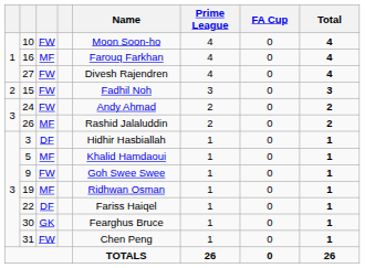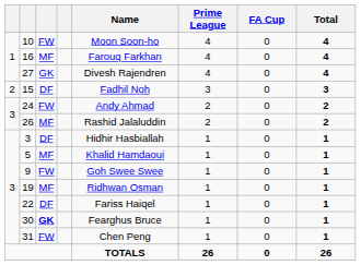 <table class="wikitable" style="font-size:95%; text-align:center;">
 <tr>
 <th width=15></th>
 <th width=15></th>
 <th width=15></th>
 <th width=15></th>
 <th width=150>Name</th>
 <th width=80><a href='#'>Prime League</a></th>
 <th width=80><a href='#'>FA Cup</a></th>
 <th width=80>Total</th>
 </tr>
 <tr>
 <td rowspan="3">1</td>
 <td>10</td>
 <td><a href='#'>FW</a></td>
 <td></td>
 <td><a href='#'>Moon Soon-ho</a></td>
 <td>4</td>
 <td>0</td>
 <td><strong>4</strong></td>
 </tr>
 <tr>
 <td>16</td>
 <td><a href='#'>MF</a></td>
 <td></td>
 <td><a href='#'>Farouq Farkhan</a></td>
 <td>4</td>
 <td>0</td>
 <td><strong>4</strong></td>
 </tr>
 <tr>
 <td>27</td>
-<td><a href='#'>FW</a></td>
+<td><a href='#'>GK</a></td>
 <td></td>
 <td>Divesh Rajendren</td>
 <td>4</td>
 <td>0</td>
 <td><strong>4</strong></td>
 </tr>
 <tr>
 <td rowspan="1">2</td>
 <td>15</td>
-<td><a href='#'>FW</a></td>
+<td><a href='#'>DF</a></td>
 <td></td>
 <td><a href='#'>Fadhil Noh</a></td>
 <td>3</td>
 <td>0</td>
 <td><strong>3</strong></td>
 </tr>
 <tr>
 <td rowspan="2">3</td>
 <td>24</td>
 <td><a href='#'>FW</a></td>
 <td></td>
 <td><a href='#'>Andy Ahmad</a></td>
 <td>2</td>
 <td>0</td>
 <td><strong>2</strong></td>
 </tr>
 <tr>
 <td>26</td>
 <td><a href='#'>MF</a></td>
 <td></td>
 <td>Rashid Jalaluddin</td>
 <td>2</td>
 <td>0</td>
 <td><strong>2</strong></td>
 </tr>
 <tr>
 <td rowspan="7">3</td>
 <td>3</td>
 <td><a href='#'>DF</a></td>
 <td></td>
 <td>Hidhir Hasbiallah</td>
 <td>1</td>
 <td>0</td>
 <td><strong>1</strong></td>
 </tr>
 <tr>
 <td>5</td>
 <td><a href='#'>MF</a></td>
 <td></td>
 <td><a href='#'>Khalid Hamdaoui</a></td>
 <td>1</td>
 <td>0</td>
 <td><strong>1</strong></td>
 </tr>
 <tr>
 <td>9</td>
 <td><a href='#'>FW</a></td>
 <td></td>
 <td><a href='#'>Goh Swee Swee</a></td>
 <td>1</td>
 <td>0</td>
 <td><strong>1</strong></td>
 </tr>
 <tr>
 <td>19</td>
 <td><a href='#'>MF</a></td>
 <td></td>
 <td><a href='#'>Ridhwan Osman</a></td>
 <td>1</td>
 <td>0</td>
 <td><strong>1</strong></td>
 </tr>
 <tr>
 <td>22</td>
 <td><a href='#'>DF</a></td>
 <td></td>
 <td>Fariss Haiqel</td>
 <td>1</td>
 <td>0</td>
 <td><strong>1</strong></td>
 </tr>
 <tr>
 <td>30</td>
-<td><a href='#'>GK</a></td>
+<td><strong><a href='#'>GK</a></strong></td>
 <td></td>
 <td>Fearghus Bruce</td>
 <td>1</td>
 <td>0</td>
 <td><strong>1</strong></td>
 </tr>
 <tr>
 <td>31</td>
 <td><a href='#'>FW</a></td>
 <td></td>
 <td>Chen Peng</td>
 <td>1</td>
 <td>0</td>
 <td><strong>1</strong></td>
 </tr>
 <tr>
 <td colspan="4"></td>
 <td><strong>TOTALS</strong></td>
 <td><strong>26</strong></td>
 <td><strong>0</strong></td>
 <td><strong>26</strong></td>
 </tr>
 </table>
